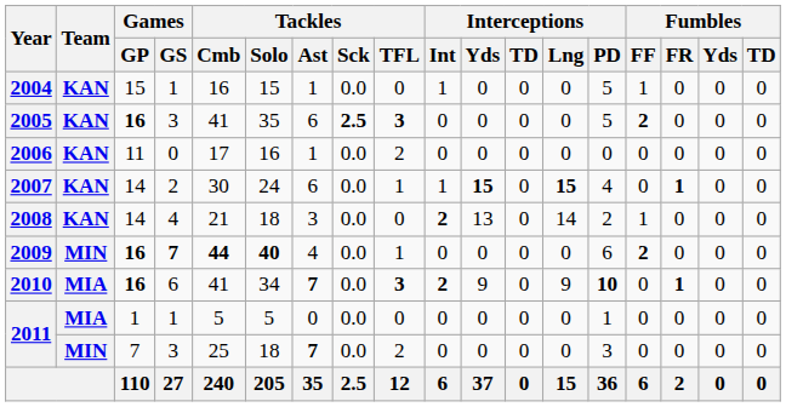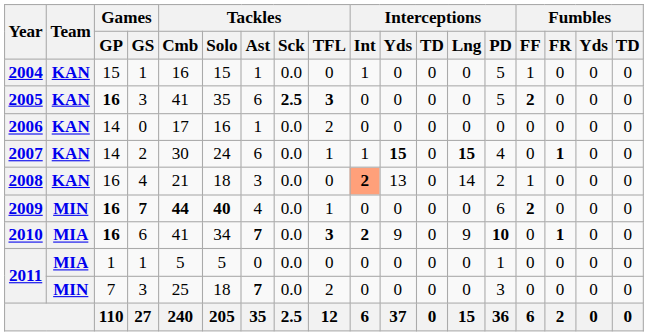 <table class="wikitable" style="text-align:center">
 <tr>
 <th rowspan="2">Year</th>
 <th rowspan="2">Team</th>
 <th colspan="2">Games</th>
 <th colspan="5">Tackles</th>
 <th colspan="5">Interceptions</th>
 <th colspan="4">Fumbles</th>
 </tr>
 <tr>
 <th>GP</th>
 <th>GS</th>
 <th>Cmb</th>
 <th>Solo</th>
 <th>Ast</th>
 <th>Sck</th>
 <th>TFL</th>
 <th>Int</th>
 <th>Yds</th>
 <th>TD</th>
 <th>Lng</th>
 <th>PD</th>
 <th>FF</th>
 <th>FR</th>
 <th>Yds</th>
 <th>TD</th>
 </tr>
 <tr>
 <th><a href='#'>2004</a></th>
 <th><a href='#'>KAN</a></th>
 <td>15</td>
 <td>1</td>
 <td>16</td>
 <td>15</td>
 <td>1</td>
 <td>0.0</td>
 <td>0</td>
 <td>1</td>
 <td>0</td>
 <td>0</td>
 <td>0</td>
 <td>5</td>
 <td>1</td>
 <td>0</td>
 <td>0</td>
 <td>0</td>
 </tr>
 <tr>
 <th><a href='#'>2005</a></th>
 <th><a href='#'>KAN</a></th>
 <td><strong>16</strong></td>
 <td>3</td>
 <td>41</td>
 <td>35</td>
 <td>6</td>
 <td><strong>2.5</strong></td>
 <td><strong>3</strong></td>
 <td>0</td>
 <td>0</td>
 <td>0</td>
 <td>0</td>
 <td>5</td>
 <td><strong>2</strong></td>
 <td>0</td>
 <td>0</td>
 <td>0</td>
 </tr>
 <tr>
 <th><a href='#'>2006</a></th>
 <th><a href='#'>KAN</a></th>
-<td>11</td>
+<td>14</td>
 <td>0</td>
 <td>17</td>
 <td>16</td>
 <td>1</td>
 <td>0.0</td>
 <td>2</td>
 <td>0</td>
 <td>0</td>
 <td>0</td>
 <td>0</td>
 <td>0</td>
 <td>0</td>
 <td>0</td>
 <td>0</td>
 <td>0</td>
 </tr>
 <tr>
 <th><a href='#'>2007</a></th>
 <th><a href='#'>KAN</a></th>
 <td>14</td>
 <td>2</td>
 <td>30</td>
 <td>24</td>
 <td>6</td>
 <td>0.0</td>
 <td>1</td>
 <td>1</td>
 <td><strong>15</strong></td>
 <td>0</td>
 <td><strong>15</strong></td>
 <td>4</td>
 <td>0</td>
 <td><strong>1</strong></td>
 <td>0</td>
 <td>0</td>
 </tr>
 <tr>
 <th><a href='#'>2008</a></th>
 <th><a href='#'>KAN</a></th>
-<td>14</td>
+<td>16</td>
 <td>4</td>
 <td>21</td>
 <td>18</td>
 <td>3</td>
 <td>0.0</td>
 <td>0</td>
-<td><strong>2</strong></td>
+<td style="background: lightsalmon;"><strong>2</strong></td>
 <td>13</td>
 <td>0</td>
 <td>14</td>
 <td>2</td>
 <td>1</td>
 <td>0</td>
 <td>0</td>
 <td>0</td>
 </tr>
 <tr>
 <th><a href='#'>2009</a></th>
 <th><a href='#'>MIN</a></th>
 <td><strong>16</strong></td>
 <td><strong>7</strong></td>
 <td><strong>44</strong></td>
 <td><strong>40</strong></td>
 <td>4</td>
 <td>0.0</td>
 <td>1</td>
 <td>0</td>
 <td>0</td>
 <td>0</td>
 <td>0</td>
 <td>6</td>
 <td><strong>2</strong></td>
 <td>0</td>
 <td>0</td>
 <td>0</td>
 </tr>
 <tr>
 <th><a href='#'>2010</a></th>
 <th><a href='#'>MIA</a></th>
 <td><strong>16</strong></td>
 <td>6</td>
 <td>41</td>
 <td>34</td>
 <td><strong>7</strong></td>
 <td>0.0</td>
 <td><strong>3</strong></td>
 <td><strong>2</strong></td>
 <td>9</td>
 <td>0</td>
 <td>9</td>
 <td><strong>10</strong></td>
 <td>0</td>
 <td><strong>1</strong></td>
 <td>0</td>
 <td>0</td>
 </tr>
 <tr>
 <th rowspan="2"><a href='#'>2011</a></th>
 <th><a href='#'>MIA</a></th>
 <td>1</td>
 <td>1</td>
 <td>5</td>
 <td>5</td>
 <td>0</td>
 <td>0.0</td>
 <td>0</td>
 <td>0</td>
 <td>0</td>
 <td>0</td>
 <td>0</td>
 <td>1</td>
 <td>0</td>
 <td>0</td>
 <td>0</td>
 <td>0</td>
 </tr>
 <tr>
 <th><a href='#'>MIN</a></th>
 <td>7</td>
 <td>3</td>
 <td>25</td>
 <td>18</td>
 <td><strong>7</strong></td>
 <td>0.0</td>
 <td>2</td>
 <td>0</td>
 <td>0</td>
 <td>0</td>
 <td>0</td>
 <td>3</td>
 <td>0</td>
 <td>0</td>
 <td>0</td>
 <td>0</td>
 </tr>
 <tr>
 <th colspan="2"></th>
 <th>110</th>
 <th>27</th>
 <th>240</th>
 <th>205</th>
 <th>35</th>
 <th>2.5</th>
 <th>12</th>
 <th>6</th>
 <th>37</th>
 <th>0</th>
 <th>15</th>
 <th>36</th>
 <th>6</th>
 <th>2</th>
 <th>0</th>
 <th>0</th>
 </tr>
 </table>
